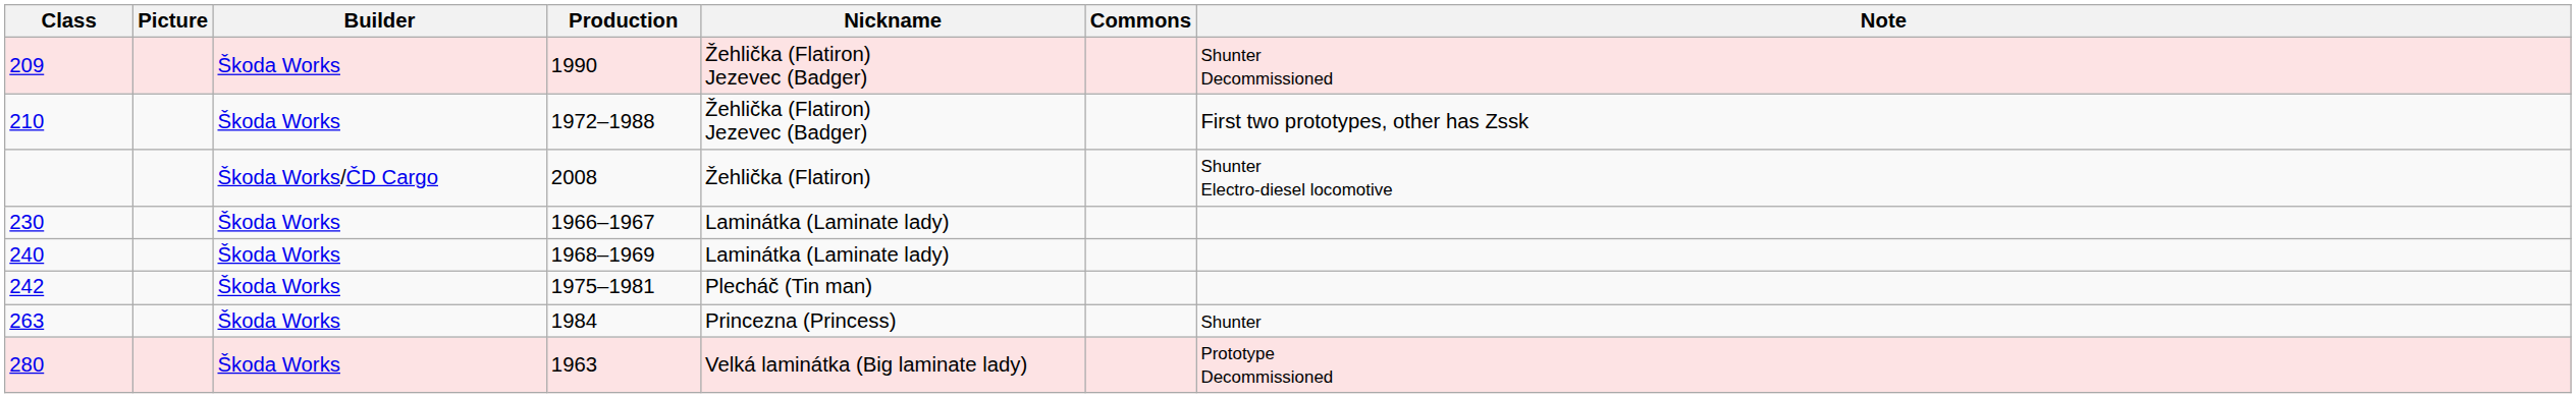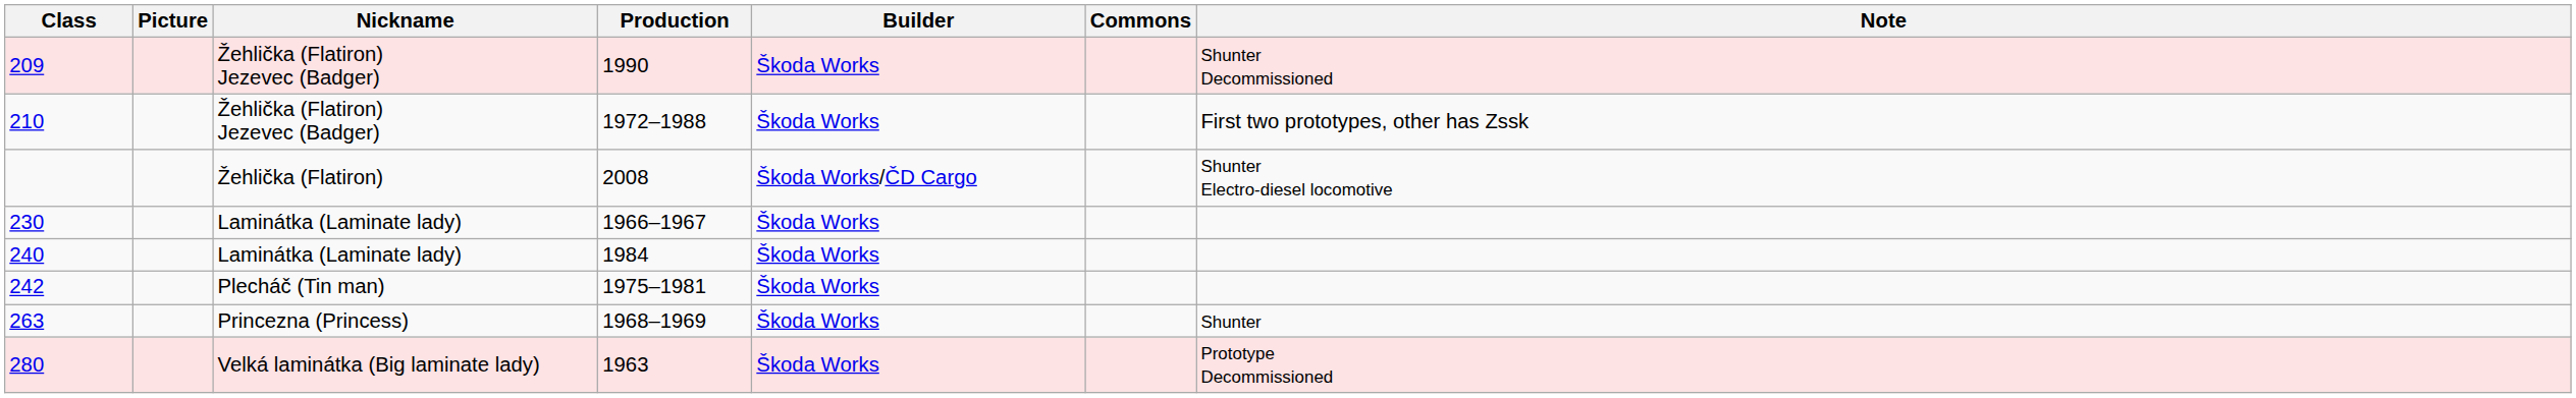 <table class="wikitable" border="1" width="100%">
 <tr>
 <th width="5%">Class</th>
 <th width="1%">Picture</th>
+<th width="15%">Nickname</th>
+<th width="6%">Production</th>
 <th width="13%">Builder</th>
-<th width="6%">Production</th>
-<th width="15%">Nickname</th>
 <th width="1%">Commons</th>
 <th>Note</th>
 </tr>
 <tr style="background-color: #FDE3E4;">
 <td><a href='#'>209</a></td>
 <td></td>
+<td>Žehlička (Flatiron)<br>Jezevec (Badger)</td>
+<td>1990</td>
 <td><a href='#'>Škoda Works</a></td>
-<td>1990</td>
-<td>Žehlička (Flatiron)<br>Jezevec (Badger)</td>
 <td></td>
 <td><small>Shunter<br><span>Decommissioned</span></small></td>
 </tr>
 <tr>
 <td><a href='#'>210</a></td>
 <td></td>
+<td>Žehlička (Flatiron)<br>Jezevec (Badger)</td>
+<td>1972–1988</td>
 <td><a href='#'>Škoda Works</a></td>
-<td>1972–1988</td>
-<td>Žehlička (Flatiron)<br>Jezevec (Badger)</td>
 <td></td>
 <td>First two prototypes, other has Zssk</td>
 </tr>
 <tr>
 <td></td>
 <td></td>
+<td>Žehlička (Flatiron)</td>
+<td>2008</td>
 <td><a href='#'>Škoda Works</a>/<a href='#'>ČD Cargo</a></td>
-<td>2008</td>
-<td>Žehlička (Flatiron)</td>
 <td></td>
 <td><small>Shunter</small><br><small>Electro-diesel locomotive</small></td>
 </tr>
 <tr>
 <td><a href='#'>230</a></td>
 <td></td>
+<td>Laminátka (Laminate lady)</td>
+<td>1966–1967</td>
 <td><a href='#'>Škoda Works</a></td>
-<td>1966–1967</td>
-<td>Laminátka (Laminate lady)</td>
 <td></td>
 <td></td>
 </tr>
 <tr>
 <td><a href='#'>240</a></td>
 <td></td>
+<td>Laminátka (Laminate lady)</td>
+<td>1984</td>
 <td><a href='#'>Škoda Works</a></td>
-<td>1968–1969</td>
-<td>Laminátka (Laminate lady)</td>
 <td></td>
 <td></td>
 </tr>
 <tr>
 <td><a href='#'>242</a></td>
 <td></td>
+<td>Plecháč (Tin man)</td>
+<td>1975–1981</td>
 <td><a href='#'>Škoda Works</a></td>
-<td>1975–1981</td>
-<td>Plecháč (Tin man)</td>
 <td></td>
 <td></td>
 </tr>
 <tr>
 <td><a href='#'>263</a></td>
 <td></td>
+<td>Princezna (Princess)</td>
+<td>1968–1969</td>
 <td><a href='#'>Škoda Works</a></td>
-<td>1984</td>
-<td>Princezna (Princess)</td>
 <td></td>
 <td><small>Shunter</small></td>
 </tr>
 <tr style="background-color: #FDE3E4;">
 <td><a href='#'>280</a></td>
 <td></td>
+<td>Velká laminátka (Big laminate lady)</td>
+<td>1963</td>
 <td><a href='#'>Škoda Works</a></td>
-<td>1963</td>
-<td>Velká laminátka (Big laminate lady)</td>
 <td></td>
 <td><small>Prototype<br><span>Decommissioned</span></small></td>
 </tr>
 </table>
